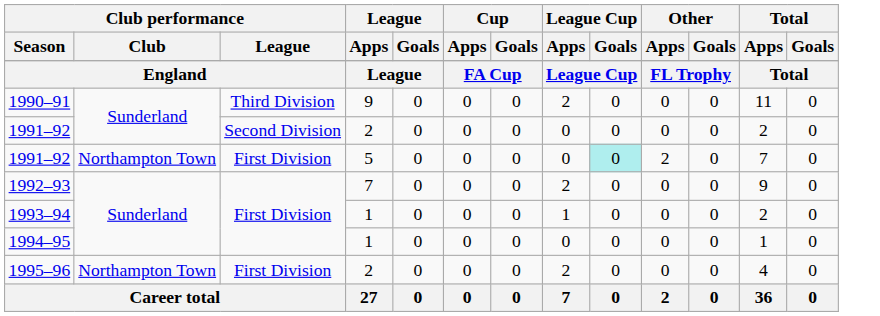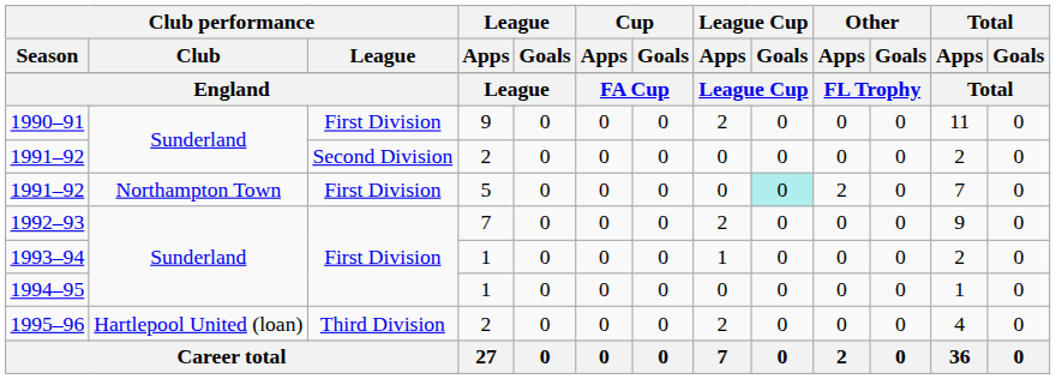 <table class="wikitable" style="text-align:center">
 <tr>
 <th colspan=3>Club performance</th>
 <th colspan=2>League</th>
 <th colspan=2>Cup</th>
 <th colspan=2>League Cup</th>
 <th colspan=2>Other</th>
 <th colspan=2>Total</th>
 </tr>
 <tr>
 <th>Season</th>
 <th>Club</th>
 <th>League</th>
 <th>Apps</th>
 <th>Goals</th>
 <th>Apps</th>
 <th>Goals</th>
 <th>Apps</th>
 <th>Goals</th>
 <th>Apps</th>
 <th>Goals</th>
 <th>Apps</th>
 <th>Goals</th>
 </tr>
 <tr>
 </tr>
 <tr>
 <th colspan=3>England</th>
 <th colspan=2>League</th>
 <th colspan=2><a href='#'>FA Cup</a></th>
 <th colspan=2><a href='#'>League Cup</a></th>
 <th colspan=2><a href='#'>FL Trophy</a></th>
 <th colspan=2>Total</th>
 </tr>
 <tr>
 <td><a href='#'>1990–91</a></td>
 <td rowspan="2"><a href='#'>Sunderland</a></td>
-<td><a href='#'>Third Division</a></td>
+<td><a href='#'>First Division</a></td>
 <td>9</td>
 <td>0</td>
 <td>0</td>
 <td>0</td>
 <td>2</td>
 <td>0</td>
 <td>0</td>
 <td>0</td>
 <td>11</td>
 <td>0</td>
 </tr>
 <tr>
 <td><a href='#'>1991–92</a></td>
 <td><a href='#'>Second Division</a></td>
 <td>2</td>
 <td>0</td>
 <td>0</td>
 <td>0</td>
 <td>0</td>
 <td>0</td>
 <td>0</td>
 <td>0</td>
 <td>2</td>
 <td>0</td>
 </tr>
 <tr>
 <td><a href='#'>1991–92</a></td>
 <td><a href='#'>Northampton Town</a></td>
 <td><a href='#'>First Division</a></td>
 <td>5</td>
 <td>0</td>
 <td>0</td>
 <td>0</td>
 <td>0</td>
 <td style="background: paleturquoise;">0</td>
 <td>2</td>
 <td>0</td>
 <td>7</td>
 <td>0</td>
 </tr>
 <tr>
 <td><a href='#'>1992–93</a></td>
 <td rowspan="3"><a href='#'>Sunderland</a></td>
 <td rowspan="3"><a href='#'>First Division</a></td>
 <td>7</td>
 <td>0</td>
 <td>0</td>
 <td>0</td>
 <td>2</td>
 <td>0</td>
 <td>0</td>
 <td>0</td>
 <td>9</td>
 <td>0</td>
 </tr>
 <tr>
 <td><a href='#'>1993–94</a></td>
 <td>1</td>
 <td>0</td>
 <td>0</td>
 <td>0</td>
 <td>1</td>
 <td>0</td>
 <td>0</td>
 <td>0</td>
 <td>2</td>
 <td>0</td>
 </tr>
 <tr>
 <td><a href='#'>1994–95</a></td>
 <td>1</td>
 <td>0</td>
 <td>0</td>
 <td>0</td>
 <td>0</td>
 <td>0</td>
 <td>0</td>
 <td>0</td>
 <td>1</td>
 <td>0</td>
 </tr>
 <tr>
 <td><a href='#'>1995–96</a></td>
-<td><a href='#'>Northampton Town</a></td>
-<td><a href='#'>First Division</a></td>
+<td><a href='#'>Hartlepool United</a> (loan)</td>
+<td><a href='#'>Third Division</a></td>
 <td>2</td>
 <td>0</td>
 <td>0</td>
 <td>0</td>
 <td>2</td>
 <td>0</td>
 <td>0</td>
 <td>0</td>
 <td>4</td>
 <td>0</td>
 </tr>
 <tr>
 <th colspan=3>Career total</th>
 <th>27</th>
 <th>0</th>
 <th>0</th>
 <th>0</th>
 <th>7</th>
 <th>0</th>
 <th>2</th>
 <th>0</th>
 <th>36</th>
 <th>0</th>
 </tr>
 </table>
